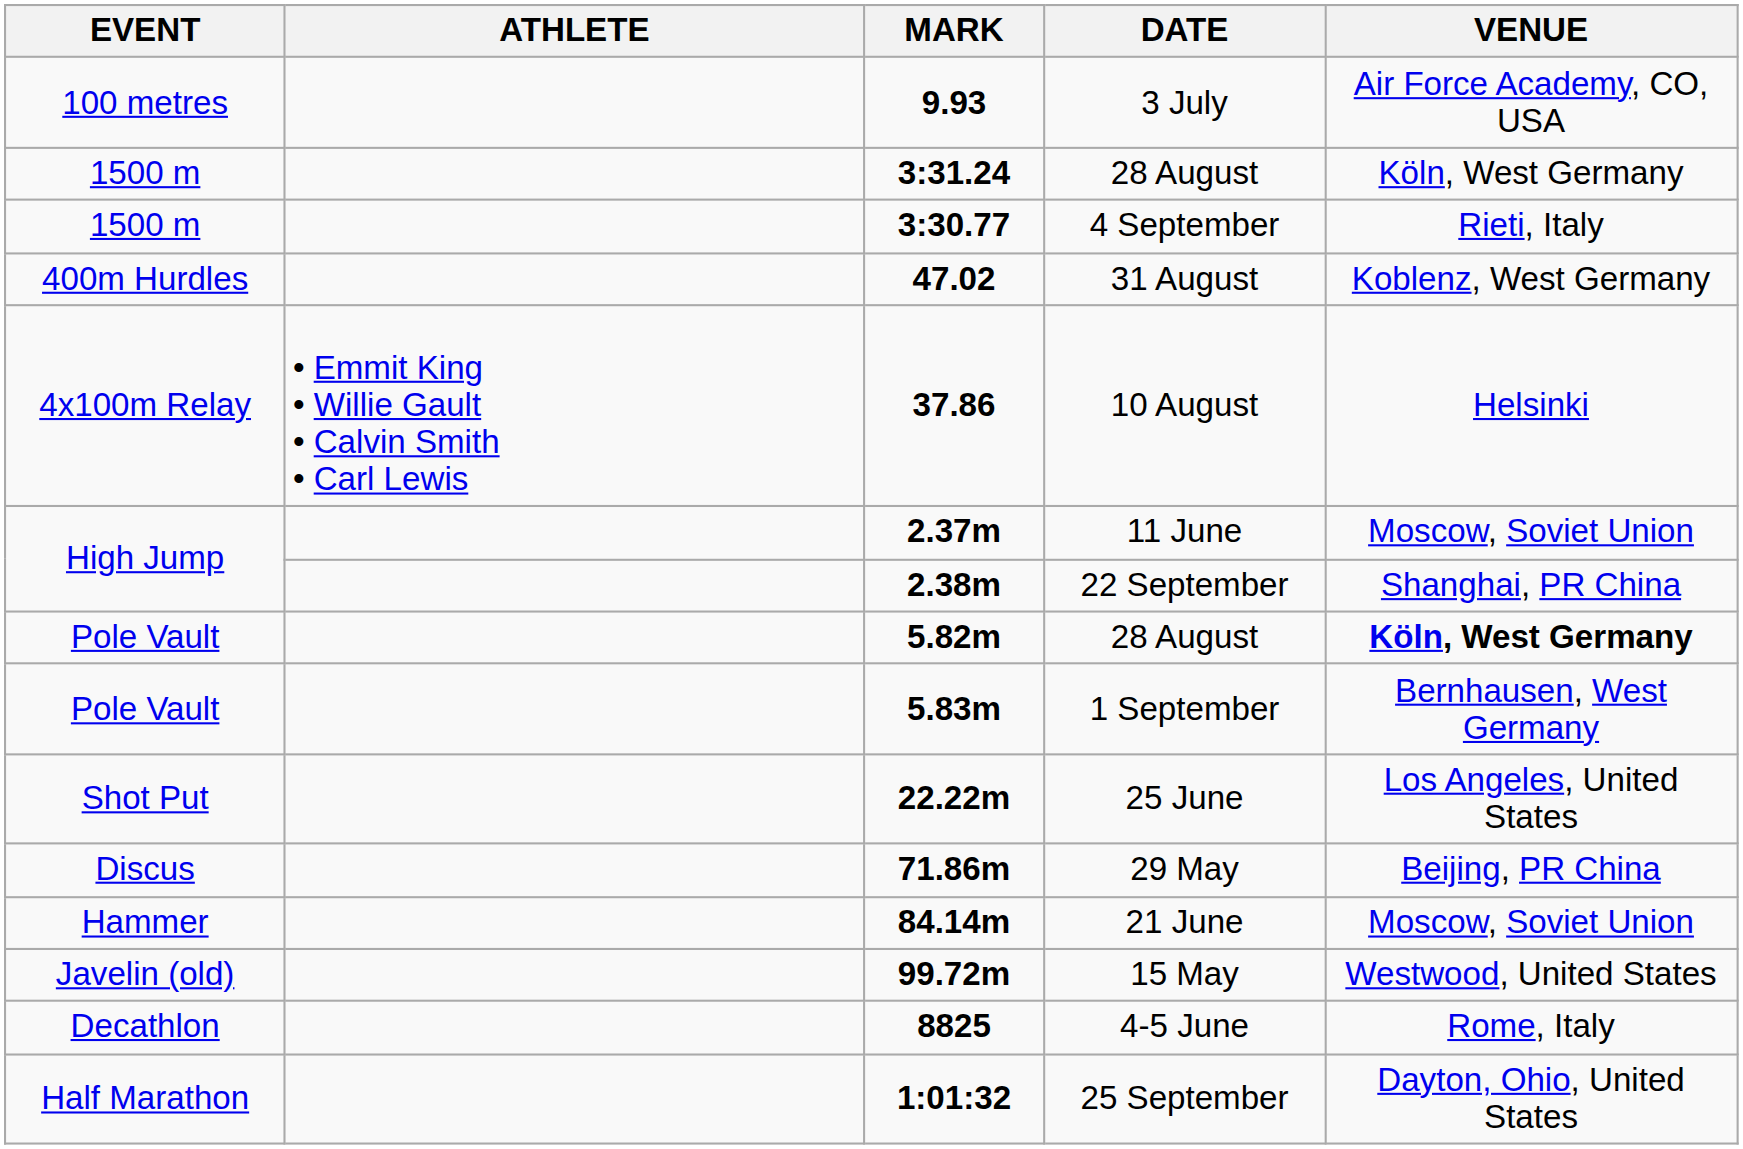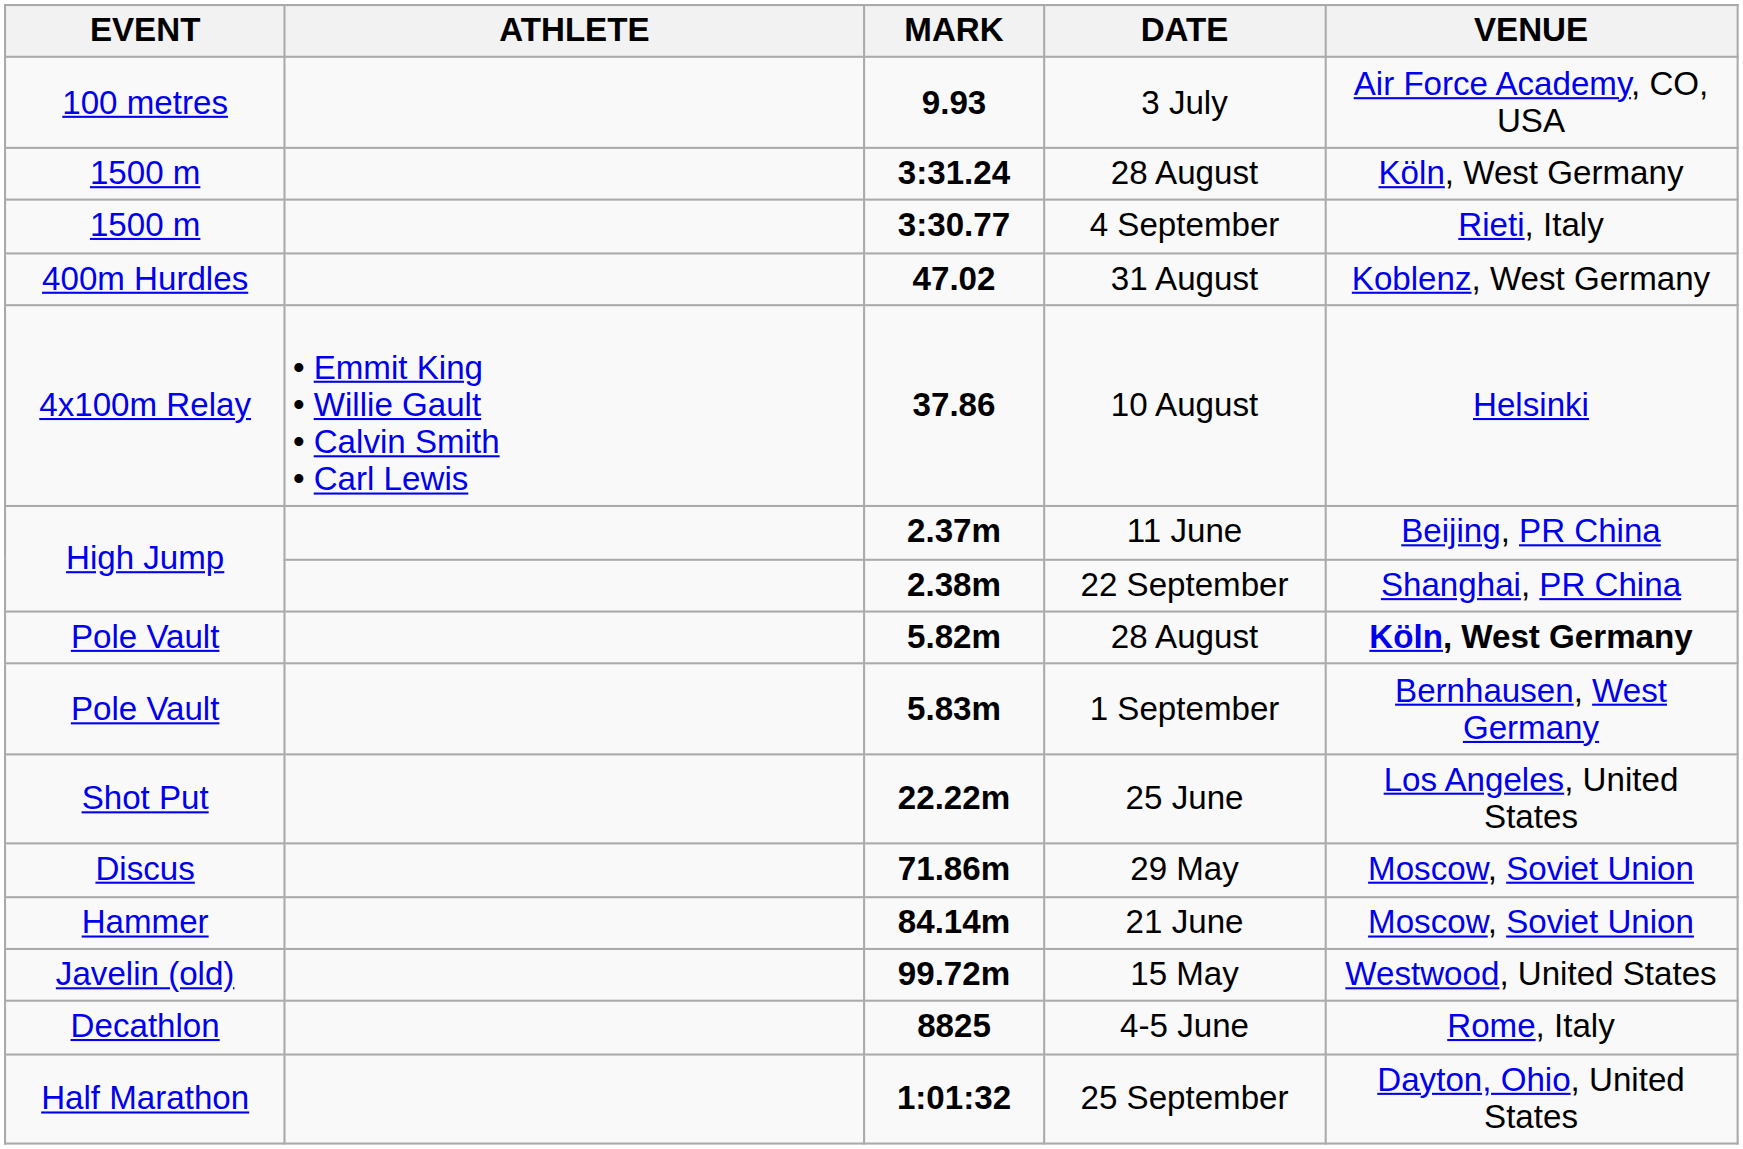 <table class=wikitable>
 <tr>
 <th align="center" style="width: 8em">EVENT</th>
 <th align="center" style="width: 17em">ATHLETE</th>
 <th align="center" style="width: 5em">MARK</th>
 <th align="center" style="width: 8em">DATE</th>
 <th align="center" style="width: 12em">VENUE</th>
 </tr>
 <tr>
 <td align="center"><a href='#'>100 metres</a></td>
 <td></td>
 <td align="center"><strong>9.93</strong></td>
 <td align="center">3 July</td>
 <td align="center"><a href='#'>Air Force Academy</a>, CO, USA</td>
 </tr>
 <tr>
 <td align="center"><a href='#'>1500 m</a></td>
 <td></td>
 <td align="center"><strong>3:31.24</strong></td>
 <td align="center">28 August</td>
 <td align="center"><a href='#'>Köln</a>, West Germany</td>
 </tr>
 <tr>
 <td align="center"><a href='#'>1500 m</a></td>
 <td></td>
 <td align="center"><strong>3:30.77</strong></td>
 <td align="center">4 September</td>
 <td align="center"><a href='#'>Rieti</a>, Italy</td>
 </tr>
 <tr>
 <td align="center"><a href='#'>400m Hurdles</a></td>
 <td></td>
 <td align="center"><strong>47.02</strong></td>
 <td align="center">31 August</td>
 <td align="center"><a href='#'>Koblenz</a>, West Germany</td>
 </tr>
 <tr>
 <td align="center"><a href='#'>4x100m Relay</a></td>
 <td><strong></strong><br>• <a href='#'>Emmit King</a><br>• <a href='#'>Willie Gault</a><br>• <a href='#'>Calvin Smith</a><br>• <a href='#'>Carl Lewis</a></td>
 <td align="center"><strong>37.86</strong></td>
 <td align="center">10 August</td>
 <td align="center"><a href='#'>Helsinki</a></td>
 </tr>
 <tr>
 <td rowspan=2 align="center"><a href='#'>High Jump</a></td>
 <td></td>
 <td align="center"><strong>2.37m</strong></td>
 <td align="center">11 June</td>
-<td align="center"><a href='#'>Moscow</a>, <a href='#'>Soviet Union</a></td>
+<td align="center"><a href='#'>Beijing</a>, <a href='#'>PR China</a></td>
 </tr>
 <tr>
 <td></td>
 <td align="center"><strong>2.38m</strong></td>
 <td align="center">22 September</td>
 <td align="center"><a href='#'>Shanghai</a>, <a href='#'>PR China</a></td>
 </tr>
 <tr>
 <td align="center"><a href='#'>Pole Vault</a></td>
 <td></td>
 <td align="center"><strong>5.82m</strong></td>
 <td align="center">28 August</td>
 <td align="center"><strong><a href='#'>Köln</a>, West Germany</strong></td>
 </tr>
 <tr>
 <td align="center"><a href='#'>Pole Vault</a></td>
 <td></td>
 <td align="center"><strong>5.83m</strong></td>
 <td align="center">1 September</td>
 <td align="center"><a href='#'>Bernhausen</a>, <a href='#'>West Germany</a></td>
 </tr>
 <tr>
 <td align="center"><a href='#'>Shot Put</a></td>
 <td></td>
 <td align="center"><strong>22.22m</strong></td>
 <td align="center">25 June</td>
 <td align="center"><a href='#'>Los Angeles</a>, United States</td>
 </tr>
 <tr>
 <td align="center"><a href='#'>Discus</a></td>
 <td></td>
 <td align="center"><strong>71.86m</strong></td>
 <td align="center">29 May</td>
-<td align="center"><a href='#'>Beijing</a>, <a href='#'>PR China</a></td>
+<td align="center"><a href='#'>Moscow</a>, <a href='#'>Soviet Union</a></td>
 </tr>
 <tr>
 <td align="center"><a href='#'>Hammer</a></td>
 <td></td>
 <td align="center"><strong>84.14m</strong></td>
 <td align="center">21 June</td>
 <td align="center"><a href='#'>Moscow</a>, <a href='#'>Soviet Union</a></td>
 </tr>
 <tr>
 <td align="center"><a href='#'>Javelin (old)</a></td>
 <td></td>
 <td align="center"><strong>99.72m</strong></td>
 <td align="center">15 May</td>
 <td align="center"><a href='#'>Westwood</a>, United States</td>
 </tr>
 <tr>
 <td align="center"><a href='#'>Decathlon</a></td>
 <td></td>
 <td align="center"><strong>8825</strong></td>
 <td align="center">4-5 June</td>
 <td align="center"><a href='#'>Rome</a>, Italy</td>
 </tr>
 <tr>
 <td align="center"><a href='#'>Half Marathon</a></td>
 <td></td>
 <td align="center"><strong>1:01:32</strong></td>
 <td align="center">25 September</td>
 <td align="center"><a href='#'>Dayton, Ohio</a>, United States</td>
 </tr>
 </table>
